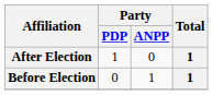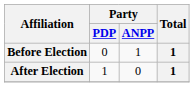 <table class="wikitable" style="text-align:center">
 <tr>
 <th rowspan="2">Affiliation</th>
 <th colspan="2">Party</th>
 <th rowspan="2">Total</th>
 </tr>
 <tr>
 <th><a href='#'>PDP</a></th>
 <th><a href='#'>ANPP</a></th>
 </tr>
 <tr>
+<th>Before Election</th>
+<td>0</td>
+<td>1</td>
+<th>1</th>
+</tr>
+<tr>
 <th>After Election</th>
 <td>1</td>
 <td>0</td>
 <th>1</th>
 </tr>
 <tr>
-<th>Before Election</th>
-<td>0</td>
-<td>1</td>
-<th>1</th>
-</tr>
-<tr>
 </tr>
 </table>
